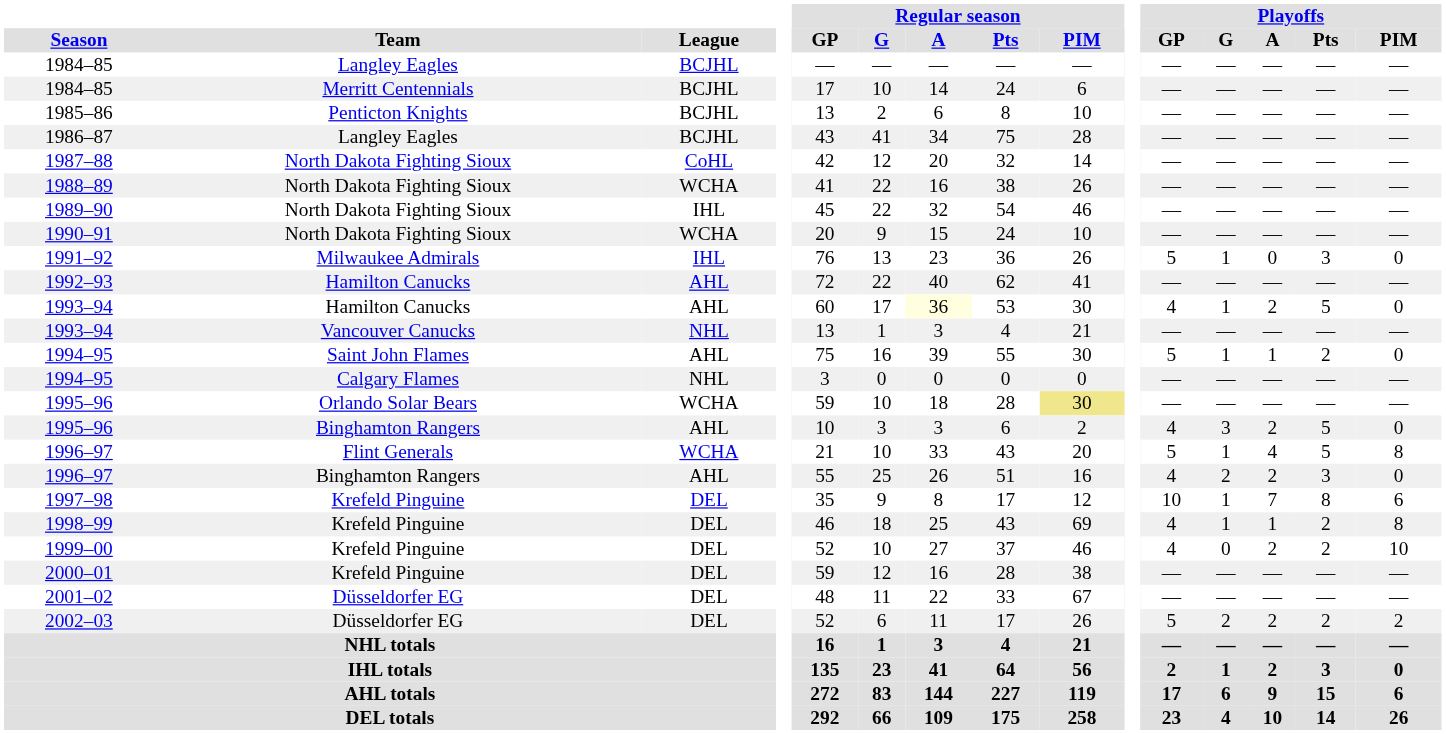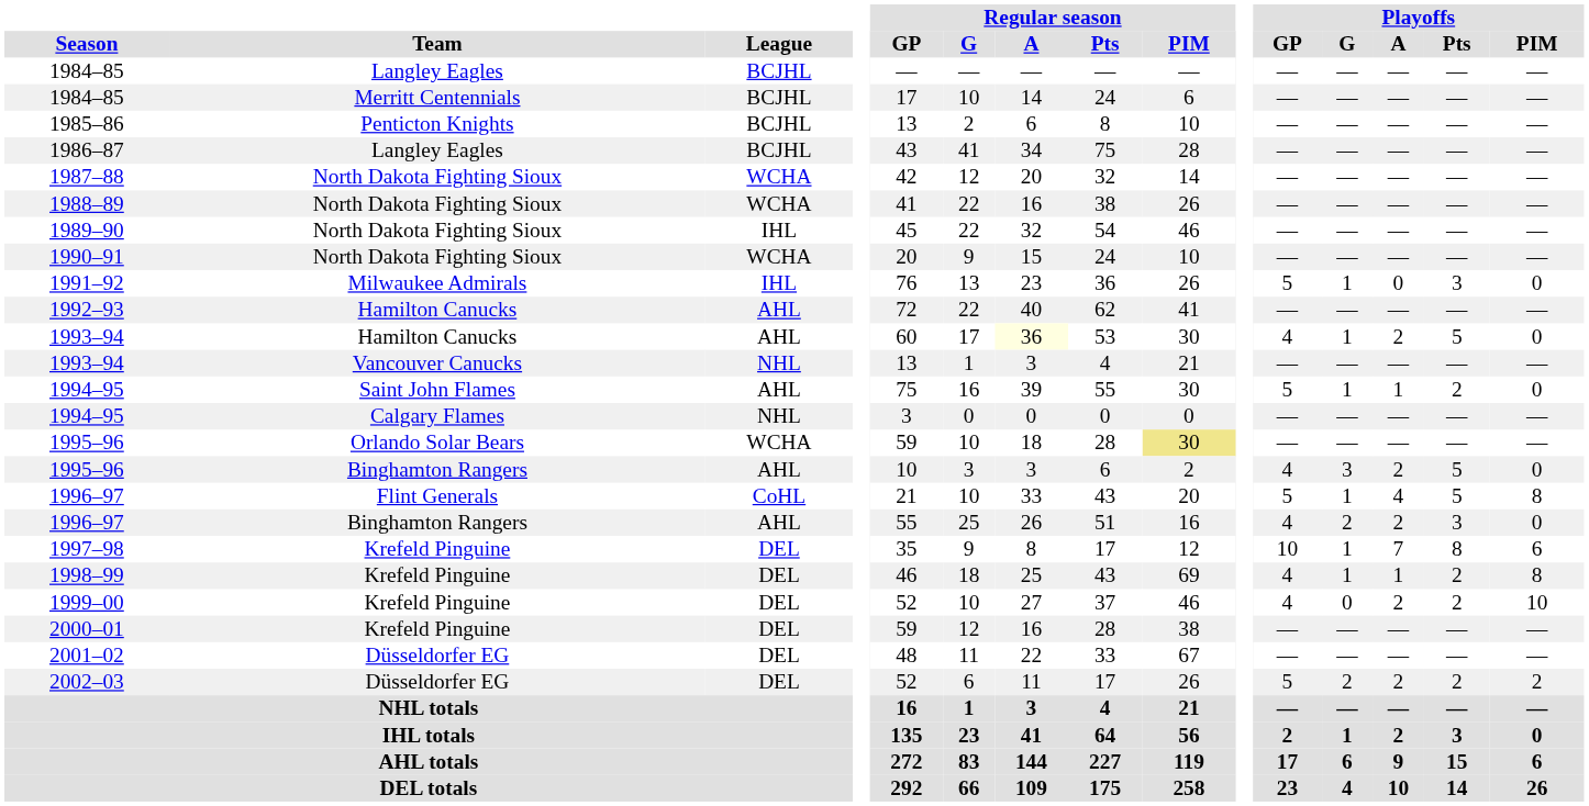 <table BORDER="0" CELLPADDING="1" CELLSPACING="0" width="75%" style="text-align:center">
 <tr bgcolor="#e0e0e0">
 <th colspan="3" bgcolor="#ffffff"> </th>
 <th rowspan="99" bgcolor="#ffffff"> </th>
 <th colspan="5"><a href='#'>Regular season</a></th>
 <th rowspan="99" bgcolor="#ffffff"> </th>
 <th colspan="5"><a href='#'>Playoffs</a></th>
 </tr>
 <tr bgcolor="#e0e0e0">
 <th><a href='#'>Season</a></th>
 <th>Team</th>
 <th>League</th>
 <th>GP</th>
 <th><a href='#'>G</a></th>
 <th><a href='#'>A</a></th>
 <th><a href='#'>Pts</a></th>
 <th><a href='#'>PIM</a></th>
 <th>GP</th>
 <th>G</th>
 <th>A</th>
 <th>Pts</th>
 <th>PIM</th>
 </tr>
 <tr>
 <td>1984–85</td>
 <td><a href='#'>Langley Eagles</a></td>
 <td><a href='#'>BCJHL</a></td>
 <td>—</td>
 <td>—</td>
 <td>—</td>
 <td>—</td>
 <td>—</td>
 <td>—</td>
 <td>—</td>
 <td>—</td>
 <td>—</td>
 <td>—</td>
 </tr>
 <tr bgcolor="#f0f0f0">
 <td>1984–85</td>
 <td><a href='#'>Merritt Centennials</a></td>
 <td>BCJHL</td>
 <td>17</td>
 <td>10</td>
 <td>14</td>
 <td>24</td>
 <td>6</td>
 <td>—</td>
 <td>—</td>
 <td>—</td>
 <td>—</td>
 <td>—</td>
 </tr>
 <tr>
 <td>1985–86</td>
 <td><a href='#'>Penticton Knights</a></td>
 <td>BCJHL</td>
 <td>13</td>
 <td>2</td>
 <td>6</td>
 <td>8</td>
 <td>10</td>
 <td>—</td>
 <td>—</td>
 <td>—</td>
 <td>—</td>
 <td>—</td>
 </tr>
 <tr bgcolor="#f0f0f0">
 <td>1986–87</td>
 <td>Langley Eagles</td>
 <td>BCJHL</td>
 <td>43</td>
 <td>41</td>
 <td>34</td>
 <td>75</td>
 <td>28</td>
 <td>—</td>
 <td>—</td>
 <td>—</td>
 <td>—</td>
 <td>—</td>
 </tr>
 <tr>
 <td><a href='#'>1987–88</a></td>
 <td><a href='#'>North Dakota Fighting Sioux</a></td>
-<td><a href='#'>CoHL</a></td>
+<td><a href='#'>WCHA</a></td>
 <td>42</td>
 <td>12</td>
 <td>20</td>
 <td>32</td>
 <td>14</td>
 <td>—</td>
 <td>—</td>
 <td>—</td>
 <td>—</td>
 <td>—</td>
 </tr>
 <tr bgcolor="#f0f0f0">
 <td><a href='#'>1988–89</a></td>
 <td>North Dakota Fighting Sioux</td>
 <td>WCHA</td>
 <td>41</td>
 <td>22</td>
 <td>16</td>
 <td>38</td>
 <td>26</td>
 <td>—</td>
 <td>—</td>
 <td>—</td>
 <td>—</td>
 <td>—</td>
 </tr>
 <tr>
 <td><a href='#'>1989–90</a></td>
 <td>North Dakota Fighting Sioux</td>
 <td>IHL</td>
 <td>45</td>
 <td>22</td>
 <td>32</td>
 <td>54</td>
 <td>46</td>
 <td>—</td>
 <td>—</td>
 <td>—</td>
 <td>—</td>
 <td>—</td>
 </tr>
 <tr bgcolor="#f0f0f0">
 <td><a href='#'>1990–91</a></td>
 <td>North Dakota Fighting Sioux</td>
 <td>WCHA</td>
 <td>20</td>
 <td>9</td>
 <td>15</td>
 <td>24</td>
 <td>10</td>
 <td>—</td>
 <td>—</td>
 <td>—</td>
 <td>—</td>
 <td>—</td>
 </tr>
 <tr>
 <td><a href='#'>1991–92</a></td>
 <td><a href='#'>Milwaukee Admirals</a></td>
 <td><a href='#'>IHL</a></td>
 <td>76</td>
 <td>13</td>
 <td>23</td>
 <td>36</td>
 <td>26</td>
 <td>5</td>
 <td>1</td>
 <td>0</td>
 <td>3</td>
 <td>0</td>
 </tr>
 <tr bgcolor="#f0f0f0">
 <td><a href='#'>1992–93</a></td>
 <td><a href='#'>Hamilton Canucks</a></td>
 <td><a href='#'>AHL</a></td>
 <td>72</td>
 <td>22</td>
 <td>40</td>
 <td>62</td>
 <td>41</td>
 <td>—</td>
 <td>—</td>
 <td>—</td>
 <td>—</td>
 <td>—</td>
 </tr>
 <tr>
 <td><a href='#'>1993–94</a></td>
 <td>Hamilton Canucks</td>
 <td>AHL</td>
 <td>60</td>
 <td>17</td>
 <td style="background: lightyellow;">36</td>
 <td>53</td>
 <td>30</td>
 <td>4</td>
 <td>1</td>
 <td>2</td>
 <td>5</td>
 <td>0</td>
 </tr>
 <tr bgcolor="#f0f0f0">
 <td><a href='#'>1993–94</a></td>
 <td><a href='#'>Vancouver Canucks</a></td>
 <td><a href='#'>NHL</a></td>
 <td>13</td>
 <td>1</td>
 <td>3</td>
 <td>4</td>
 <td>21</td>
 <td>—</td>
 <td>—</td>
 <td>—</td>
 <td>—</td>
 <td>—</td>
 </tr>
 <tr>
 <td><a href='#'>1994–95</a></td>
 <td><a href='#'>Saint John Flames</a></td>
 <td>AHL</td>
 <td>75</td>
 <td>16</td>
 <td>39</td>
 <td>55</td>
 <td>30</td>
 <td>5</td>
 <td>1</td>
 <td>1</td>
 <td>2</td>
 <td>0</td>
 </tr>
 <tr bgcolor="#f0f0f0">
 <td><a href='#'>1994–95</a></td>
 <td><a href='#'>Calgary Flames</a></td>
 <td>NHL</td>
 <td>3</td>
 <td>0</td>
 <td>0</td>
 <td>0</td>
 <td>0</td>
 <td>—</td>
 <td>—</td>
 <td>—</td>
 <td>—</td>
 <td>—</td>
 </tr>
 <tr>
 <td><a href='#'>1995–96</a></td>
 <td><a href='#'>Orlando Solar Bears</a></td>
 <td>WCHA</td>
 <td>59</td>
 <td>10</td>
 <td>18</td>
 <td>28</td>
 <td style="background: khaki;">30</td>
 <td>—</td>
 <td>—</td>
 <td>—</td>
 <td>—</td>
 <td>—</td>
 </tr>
 <tr bgcolor="#f0f0f0">
 <td><a href='#'>1995–96</a></td>
 <td><a href='#'>Binghamton Rangers</a></td>
 <td>AHL</td>
 <td>10</td>
 <td>3</td>
 <td>3</td>
 <td>6</td>
 <td>2</td>
 <td>4</td>
 <td>3</td>
 <td>2</td>
 <td>5</td>
 <td>0</td>
 </tr>
 <tr>
 <td><a href='#'>1996–97</a></td>
 <td><a href='#'>Flint Generals</a></td>
-<td><a href='#'>WCHA</a></td>
+<td><a href='#'>CoHL</a></td>
 <td>21</td>
 <td>10</td>
 <td>33</td>
 <td>43</td>
 <td>20</td>
 <td>5</td>
 <td>1</td>
 <td>4</td>
 <td>5</td>
 <td>8</td>
 </tr>
 <tr bgcolor="#f0f0f0">
 <td><a href='#'>1996–97</a></td>
 <td>Binghamton Rangers</td>
 <td>AHL</td>
 <td>55</td>
 <td>25</td>
 <td>26</td>
 <td>51</td>
 <td>16</td>
 <td>4</td>
 <td>2</td>
 <td>2</td>
 <td>3</td>
 <td>0</td>
 </tr>
 <tr>
 <td><a href='#'>1997–98</a></td>
 <td><a href='#'>Krefeld Pinguine</a></td>
 <td><a href='#'>DEL</a></td>
 <td>35</td>
 <td>9</td>
 <td>8</td>
 <td>17</td>
 <td>12</td>
 <td>10</td>
 <td>1</td>
 <td>7</td>
 <td>8</td>
 <td>6</td>
 </tr>
 <tr bgcolor="#f0f0f0">
 <td><a href='#'>1998–99</a></td>
 <td>Krefeld Pinguine</td>
 <td>DEL</td>
 <td>46</td>
 <td>18</td>
 <td>25</td>
 <td>43</td>
 <td>69</td>
 <td>4</td>
 <td>1</td>
 <td>1</td>
 <td>2</td>
 <td>8</td>
 </tr>
 <tr>
 <td><a href='#'>1999–00</a></td>
 <td>Krefeld Pinguine</td>
 <td>DEL</td>
 <td>52</td>
 <td>10</td>
 <td>27</td>
 <td>37</td>
 <td>46</td>
 <td>4</td>
 <td>0</td>
 <td>2</td>
 <td>2</td>
 <td>10</td>
 </tr>
 <tr bgcolor="#f0f0f0">
 <td><a href='#'>2000–01</a></td>
 <td>Krefeld Pinguine</td>
 <td>DEL</td>
 <td>59</td>
 <td>12</td>
 <td>16</td>
 <td>28</td>
 <td>38</td>
 <td>—</td>
 <td>—</td>
 <td>—</td>
 <td>—</td>
 <td>—</td>
 </tr>
 <tr>
 <td><a href='#'>2001–02</a></td>
 <td><a href='#'>Düsseldorfer EG</a></td>
 <td>DEL</td>
 <td>48</td>
 <td>11</td>
 <td>22</td>
 <td>33</td>
 <td>67</td>
 <td>—</td>
 <td>—</td>
 <td>—</td>
 <td>—</td>
 <td>—</td>
 </tr>
 <tr bgcolor="#f0f0f0">
 <td><a href='#'>2002–03</a></td>
 <td>Düsseldorfer EG</td>
 <td>DEL</td>
 <td>52</td>
 <td>6</td>
 <td>11</td>
 <td>17</td>
 <td>26</td>
 <td>5</td>
 <td>2</td>
 <td>2</td>
 <td>2</td>
 <td>2</td>
 </tr>
 <tr bgcolor="#e0e0e0">
 <th colspan="3">NHL totals</th>
 <th>16</th>
 <th>1</th>
 <th>3</th>
 <th>4</th>
 <th>21</th>
 <th>—</th>
 <th>—</th>
 <th>—</th>
 <th>—</th>
 <th>—</th>
 </tr>
 <tr bgcolor="#e0e0e0">
 <th colspan="3">IHL totals</th>
 <th>135</th>
 <th>23</th>
 <th>41</th>
 <th>64</th>
 <th>56</th>
 <th>2</th>
 <th>1</th>
 <th>2</th>
 <th>3</th>
 <th>0</th>
 </tr>
 <tr bgcolor="#e0e0e0">
 <th colspan="3">AHL totals</th>
 <th>272</th>
 <th>83</th>
 <th>144</th>
 <th>227</th>
 <th>119</th>
 <th>17</th>
 <th>6</th>
 <th>9</th>
 <th>15</th>
 <th>6</th>
 </tr>
 <tr bgcolor="#e0e0e0">
 <th colspan="3">DEL totals</th>
 <th>292</th>
 <th>66</th>
 <th>109</th>
 <th>175</th>
 <th>258</th>
 <th>23</th>
 <th>4</th>
 <th>10</th>
 <th>14</th>
 <th>26</th>
 </tr>
 </table>
